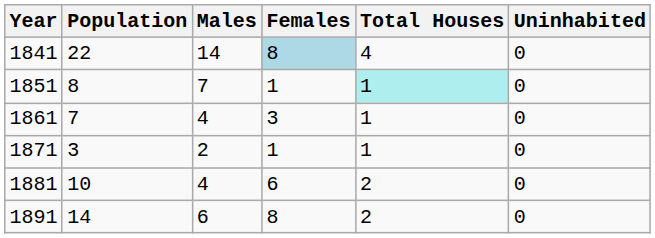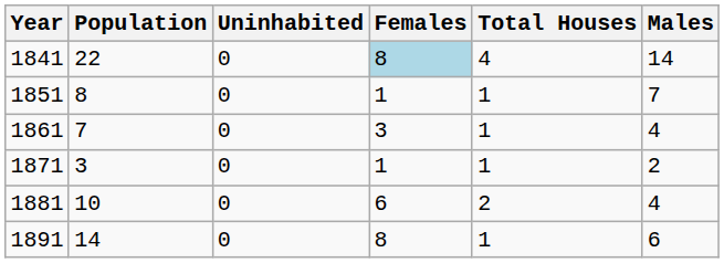 <table class="wikitable">
 <tr>
 <th>Year</th>
 <th>Population</th>
-<th>Males</th>
+<th>Uninhabited</th>
 <th>Females</th>
 <th>Total Houses</th>
-<th>Uninhabited</th>
+<th>Males</th>
 </tr>
 <tr>
 <td>1841</td>
 <td>22</td>
-<td>14</td>
+<td>0</td>
 <td style="background: lightblue;">8</td>
 <td>4</td>
-<td>0</td>
+<td>14</td>
 </tr>
 <tr>
 <td>1851</td>
 <td>8</td>
+<td>0</td>
+<td>1</td>
+<td>1</td>
 <td>7</td>
-<td>1</td>
-<td style="background: paleturquoise;">1</td>
-<td>0</td>
 </tr>
 <tr>
 <td>1861</td>
 <td>7</td>
-<td>4</td>
+<td>0</td>
 <td>3</td>
 <td>1</td>
-<td>0</td>
+<td>4</td>
 </tr>
 <tr>
 <td>1871</td>
 <td>3</td>
-<td>2</td>
+<td>0</td>
 <td>1</td>
 <td>1</td>
-<td>0</td>
+<td>2</td>
 </tr>
 <tr>
 <td>1881</td>
 <td>10</td>
-<td>4</td>
+<td>0</td>
 <td>6</td>
 <td>2</td>
-<td>0</td>
+<td>4</td>
 </tr>
 <tr>
 <td>1891</td>
 <td>14</td>
+<td>0</td>
+<td>8</td>
+<td>1</td>
 <td>6</td>
-<td>8</td>
-<td>2</td>
-<td>0</td>
 </tr>
 </table>
